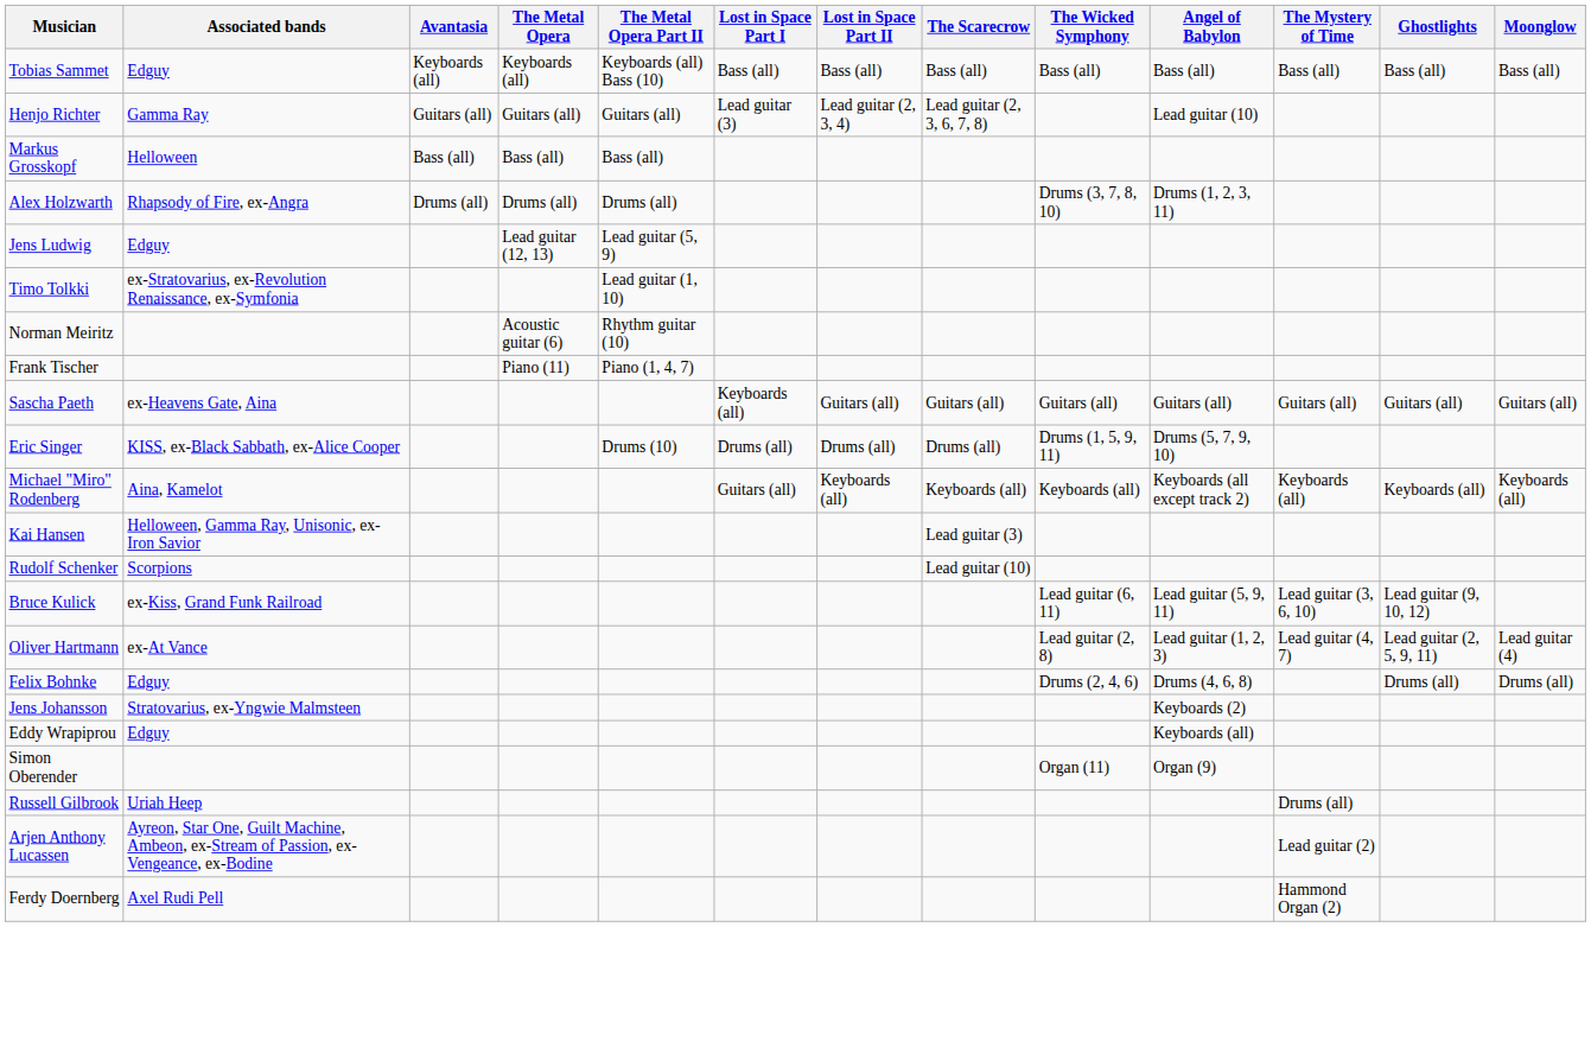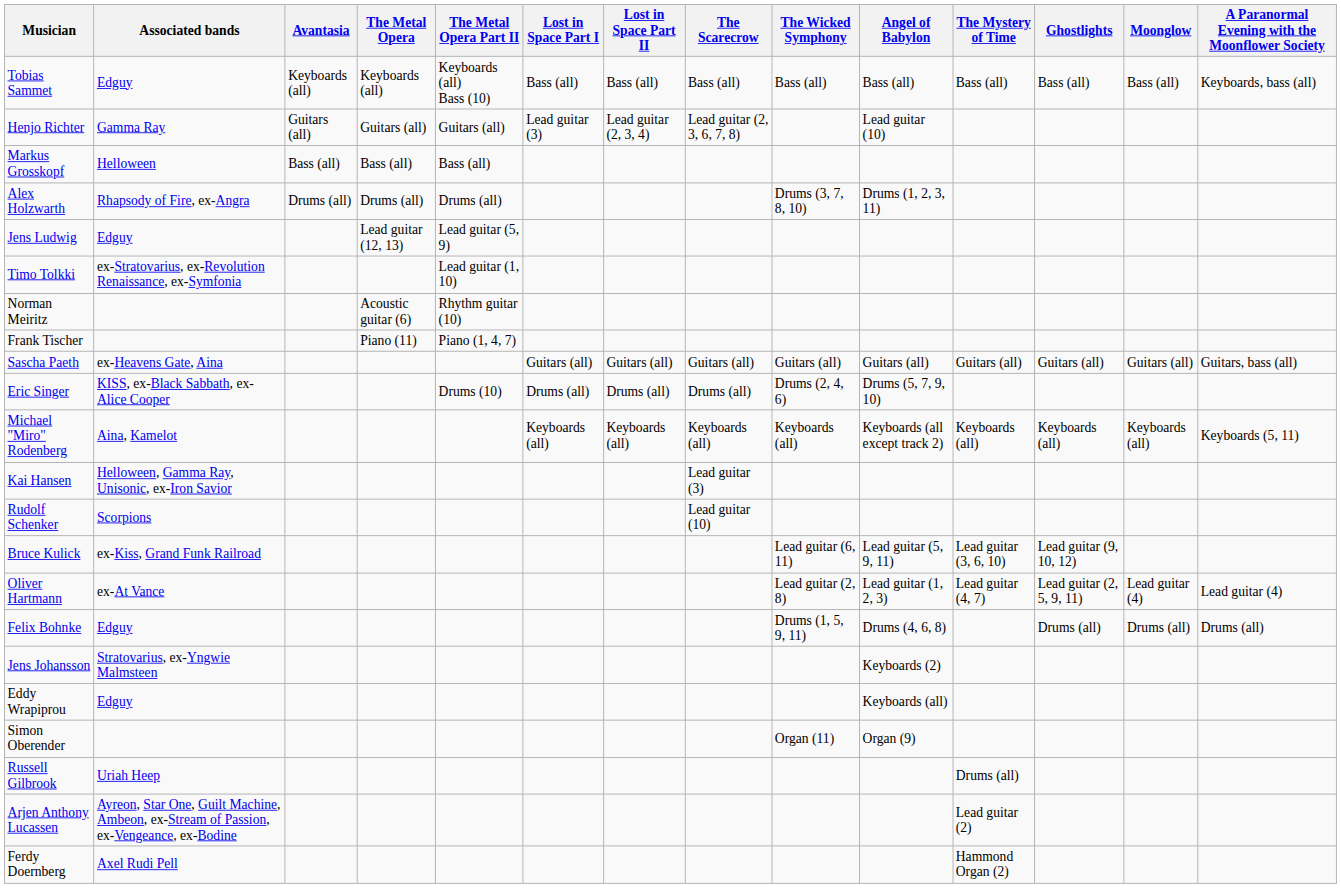 <table class="wikitable">
 <tr>
 <th>Musician</th>
 <th>Associated bands</th>
 <th><a href='#'>Avantasia</a></th>
 <th><a href='#'>The Metal Opera</a></th>
 <th><a href='#'>The Metal Opera Part II</a></th>
 <th><a href='#'>Lost in Space Part I</a></th>
 <th><a href='#'>Lost in Space Part II</a></th>
 <th><a href='#'>The Scarecrow</a></th>
 <th><a href='#'>The Wicked Symphony</a></th>
 <th><a href='#'>Angel of Babylon</a></th>
 <th><a href='#'>The Mystery of Time</a></th>
 <th><a href='#'>Ghostlights</a></th>
 <th><a href='#'>Moonglow</a></th>
+<th><a href='#'>A Paranormal Evening with the Moonflower Society</a></th>
 </tr>
 <tr>
 <td><a href='#'>Tobias Sammet</a></td>
 <td><a href='#'>Edguy</a></td>
 <td>Keyboards (all)</td>
 <td>Keyboards (all)</td>
 <td>Keyboards (all)<br>Bass (10)</td>
 <td>Bass (all)</td>
 <td>Bass (all)</td>
 <td>Bass (all)</td>
 <td>Bass (all)</td>
 <td>Bass (all)</td>
 <td>Bass (all)</td>
 <td>Bass (all)</td>
 <td>Bass (all)</td>
+<td>Keyboards, bass (all)</td>
 </tr>
 <tr>
 <td><a href='#'>Henjo Richter</a></td>
 <td><a href='#'>Gamma Ray</a></td>
 <td>Guitars (all)</td>
 <td>Guitars (all)</td>
 <td>Guitars (all)</td>
 <td>Lead guitar (3)</td>
 <td>Lead guitar (2, 3, 4)</td>
 <td>Lead guitar (2, 3, 6, 7, 8)</td>
 <td></td>
 <td>Lead guitar (10)</td>
 <td></td>
 <td></td>
 <td></td>
+<td></td>
 </tr>
 <tr>
 <td><a href='#'>Markus Grosskopf</a></td>
 <td><a href='#'>Helloween</a></td>
 <td>Bass (all)</td>
 <td>Bass (all)</td>
 <td>Bass (all)</td>
+<td></td>
 <td></td>
 <td></td>
 <td></td>
 <td></td>
 <td></td>
 <td></td>
 <td></td>
 <td></td>
 </tr>
 <tr>
 <td><a href='#'>Alex Holzwarth</a></td>
 <td><a href='#'>Rhapsody of Fire</a>, ex-<a href='#'>Angra</a></td>
 <td>Drums (all)</td>
 <td>Drums (all)</td>
 <td>Drums (all)</td>
 <td></td>
 <td></td>
 <td></td>
 <td>Drums (3, 7, 8, 10)</td>
 <td>Drums (1, 2, 3, 11)</td>
 <td></td>
 <td></td>
 <td></td>
+<td></td>
 </tr>
 <tr>
 <td><a href='#'>Jens Ludwig</a></td>
 <td><a href='#'>Edguy</a></td>
 <td></td>
 <td>Lead guitar (12, 13)</td>
 <td>Lead guitar (5, 9)</td>
+<td></td>
 <td></td>
 <td></td>
 <td></td>
 <td></td>
 <td></td>
 <td></td>
 <td></td>
 <td></td>
 </tr>
 <tr>
 <td><a href='#'>Timo Tolkki</a></td>
 <td>ex-<a href='#'>Stratovarius</a>, ex-<a href='#'>Revolution Renaissance</a>, ex-<a href='#'>Symfonia</a></td>
 <td></td>
 <td></td>
 <td>Lead guitar (1, 10)</td>
 <td></td>
 <td></td>
 <td></td>
 <td></td>
 <td></td>
 <td></td>
 <td></td>
 <td></td>
+<td></td>
 </tr>
 <tr>
 <td>Norman Meiritz</td>
 <td></td>
 <td></td>
 <td>Acoustic guitar (6)</td>
 <td>Rhythm guitar (10)</td>
+<td></td>
 <td></td>
 <td></td>
 <td></td>
 <td></td>
 <td></td>
 <td></td>
 <td></td>
 <td></td>
 </tr>
 <tr>
 <td>Frank Tischer</td>
 <td></td>
 <td></td>
 <td>Piano (11)</td>
 <td>Piano (1, 4, 7)</td>
 <td></td>
 <td></td>
 <td></td>
 <td></td>
 <td></td>
 <td></td>
 <td></td>
 <td></td>
+<td></td>
 </tr>
 <tr>
 <td><a href='#'>Sascha Paeth</a></td>
 <td>ex-<a href='#'>Heavens Gate</a>, <a href='#'>Aina</a></td>
 <td></td>
 <td></td>
 <td></td>
-<td>Keyboards (all)</td>
 <td>Guitars (all)</td>
 <td>Guitars (all)</td>
 <td>Guitars (all)</td>
 <td>Guitars (all)</td>
 <td>Guitars (all)</td>
 <td>Guitars (all)</td>
 <td>Guitars (all)</td>
+<td>Guitars (all)</td>
+<td>Guitars, bass (all)</td>
 </tr>
 <tr>
 <td><a href='#'>Eric Singer</a></td>
 <td><a href='#'>KISS</a>, ex-<a href='#'>Black Sabbath</a>, ex-<a href='#'>Alice Cooper</a></td>
 <td></td>
 <td></td>
 <td>Drums (10)</td>
 <td>Drums (all)</td>
 <td>Drums (all)</td>
 <td>Drums (all)</td>
-<td>Drums (1, 5, 9, 11)</td>
+<td>Drums (2, 4, 6)</td>
 <td>Drums (5, 7, 9, 10)</td>
+<td></td>
 <td></td>
 <td></td>
 <td></td>
 </tr>
 <tr>
 <td><a href='#'>Michael "Miro" Rodenberg</a></td>
 <td><a href='#'>Aina</a>, <a href='#'>Kamelot</a></td>
 <td></td>
 <td></td>
 <td></td>
-<td>Guitars (all)</td>
+<td>Keyboards (all)</td>
 <td>Keyboards (all)</td>
 <td>Keyboards (all)</td>
 <td>Keyboards (all)</td>
 <td>Keyboards (all except track 2)</td>
 <td>Keyboards (all)</td>
 <td>Keyboards (all)</td>
 <td>Keyboards (all)</td>
+<td>Keyboards (5, 11)</td>
 </tr>
 <tr>
 <td><a href='#'>Kai Hansen</a></td>
 <td><a href='#'>Helloween</a>, <a href='#'>Gamma Ray</a>, <a href='#'>Unisonic</a>, ex-<a href='#'>Iron Savior</a></td>
 <td></td>
 <td></td>
 <td></td>
 <td></td>
 <td></td>
 <td>Lead guitar (3)</td>
+<td></td>
 <td></td>
 <td></td>
 <td></td>
 <td></td>
 <td></td>
 </tr>
 <tr>
 <td><a href='#'>Rudolf Schenker</a></td>
 <td><a href='#'>Scorpions</a></td>
 <td></td>
 <td></td>
 <td></td>
 <td></td>
 <td></td>
 <td>Lead guitar (10)</td>
 <td></td>
 <td></td>
 <td></td>
 <td></td>
 <td></td>
+<td></td>
 </tr>
 <tr>
 <td><a href='#'>Bruce Kulick</a></td>
 <td>ex-<a href='#'>Kiss</a>, <a href='#'>Grand Funk Railroad</a></td>
 <td></td>
 <td></td>
 <td></td>
 <td></td>
 <td></td>
 <td></td>
 <td>Lead guitar (6, 11)</td>
 <td>Lead guitar (5, 9, 11)</td>
 <td>Lead guitar (3, 6, 10)</td>
 <td>Lead guitar (9, 10, 12)</td>
+<td></td>
 <td></td>
 </tr>
 <tr>
 <td><a href='#'>Oliver Hartmann</a></td>
 <td>ex-<a href='#'>At Vance</a></td>
 <td></td>
 <td></td>
 <td></td>
 <td></td>
 <td></td>
 <td></td>
 <td>Lead guitar (2, 8)</td>
 <td>Lead guitar (1, 2, 3)</td>
 <td>Lead guitar (4, 7)</td>
 <td>Lead guitar (2, 5, 9, 11)</td>
 <td>Lead guitar (4)</td>
+<td>Lead guitar (4)</td>
 </tr>
 <tr>
 <td><a href='#'>Felix Bohnke</a></td>
 <td><a href='#'>Edguy</a></td>
 <td></td>
 <td></td>
 <td></td>
 <td></td>
 <td></td>
 <td></td>
-<td>Drums (2, 4, 6)</td>
+<td>Drums (1, 5, 9, 11)</td>
 <td>Drums (4, 6, 8)</td>
 <td></td>
+<td>Drums (all)</td>
 <td>Drums (all)</td>
 <td>Drums (all)</td>
 </tr>
 <tr>
 <td><a href='#'>Jens Johansson</a></td>
 <td><a href='#'>Stratovarius</a>, ex-<a href='#'>Yngwie Malmsteen</a></td>
 <td></td>
 <td></td>
 <td></td>
 <td></td>
 <td></td>
 <td></td>
 <td></td>
 <td>Keyboards (2)</td>
+<td></td>
 <td></td>
 <td></td>
 <td></td>
 </tr>
 <tr>
 <td>Eddy Wrapiprou</td>
 <td><a href='#'>Edguy</a></td>
 <td></td>
 <td></td>
 <td></td>
 <td></td>
 <td></td>
 <td></td>
 <td></td>
 <td>Keyboards (all)</td>
 <td></td>
 <td></td>
 <td></td>
+<td></td>
 </tr>
 <tr>
 <td>Simon Oberender</td>
 <td></td>
 <td></td>
 <td></td>
 <td></td>
 <td></td>
 <td></td>
 <td></td>
 <td>Organ (11)</td>
 <td>Organ (9)</td>
+<td></td>
 <td></td>
 <td></td>
 <td></td>
 </tr>
 <tr>
 <td><a href='#'>Russell Gilbrook</a></td>
 <td><a href='#'>Uriah Heep</a></td>
 <td></td>
 <td></td>
 <td></td>
 <td></td>
 <td></td>
 <td></td>
 <td></td>
 <td></td>
 <td>Drums (all)</td>
 <td></td>
 <td></td>
+<td></td>
 </tr>
 <tr>
 <td><a href='#'>Arjen Anthony Lucassen</a></td>
 <td><a href='#'>Ayreon</a>, <a href='#'>Star One</a>, <a href='#'>Guilt Machine</a>, <a href='#'>Ambeon</a>, ex-<a href='#'>Stream of Passion</a>, ex-<a href='#'>Vengeance</a>, ex-<a href='#'>Bodine</a></td>
 <td></td>
 <td></td>
 <td></td>
 <td></td>
 <td></td>
 <td></td>
 <td></td>
 <td></td>
 <td>Lead guitar (2)</td>
+<td></td>
 <td></td>
 <td></td>
 </tr>
 <tr>
 <td>Ferdy Doernberg</td>
 <td><a href='#'>Axel Rudi Pell</a></td>
 <td></td>
 <td></td>
 <td></td>
 <td></td>
 <td></td>
 <td></td>
 <td></td>
 <td></td>
 <td>Hammond Organ (2)</td>
 <td></td>
 <td></td>
+<td></td>
 </tr>
 </table>
